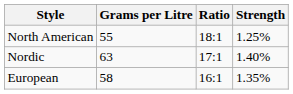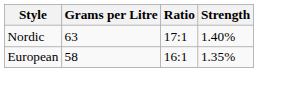 <table class="wikitable">
 <tr>
 <th>Style</th>
 <th>Grams per Litre</th>
 <th>Ratio</th>
 <th>Strength</th>
-</tr>
-<tr>
-<td>North American</td>
-<td>55</td>
-<td>18:1</td>
-<td>1.25%</td>
 </tr>
 <tr>
 <td>Nordic</td>
 <td>63</td>
 <td>17:1</td>
 <td>1.40%</td>
 </tr>
 <tr>
 <td>European</td>
 <td>58</td>
 <td>16:1</td>
 <td>1.35%</td>
 </tr>
 </table>
